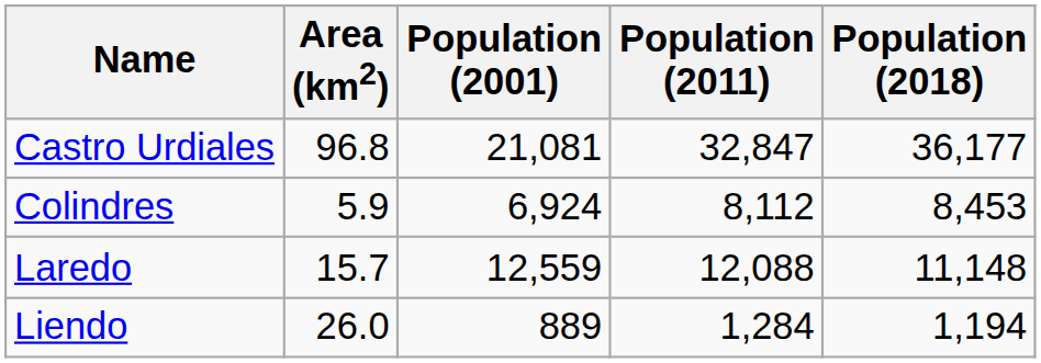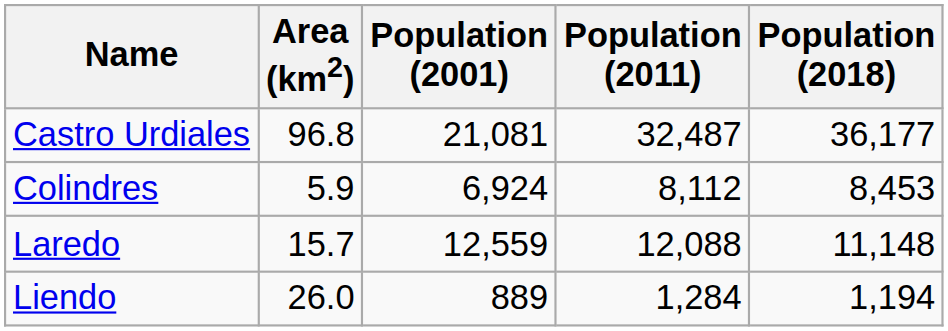 <table class="wikitable sortable">
 <tr>
 <th>Name</th>
 <th>Area<br>(km<sup>2</sup>)</th>
 <th>Population<br>(2001)</th>
 <th>Population<br>(2011)</th>
 <th>Population<br>(2018)</th>
 </tr>
 <tr>
 <td><a href='#'>Castro Urdiales</a></td>
 <td align="right">96.8</td>
 <td align="right">21,081</td>
-<td align="right">32,847</td>
+<td align="right">32,487</td>
 <td align="right">36,177</td>
 </tr>
 <tr>
 <td><a href='#'>Colindres</a></td>
 <td align="right">5.9</td>
 <td align="right">6,924</td>
 <td align="right">8,112</td>
 <td align="right">8,453</td>
 </tr>
 <tr>
 <td><a href='#'>Laredo</a></td>
 <td align="right">15.7</td>
 <td align="right">12,559</td>
 <td align="right">12,088</td>
 <td align="right">11,148</td>
 </tr>
 <tr>
 <td><a href='#'>Liendo</a></td>
 <td align="right">26.0</td>
 <td align="right">889</td>
 <td align="right">1,284</td>
 <td align="right">1,194</td>
 </tr>
 </table>
